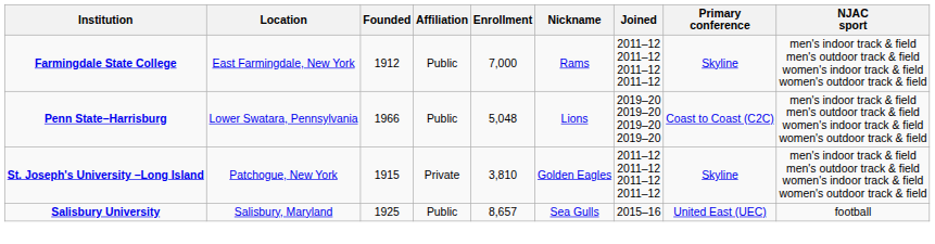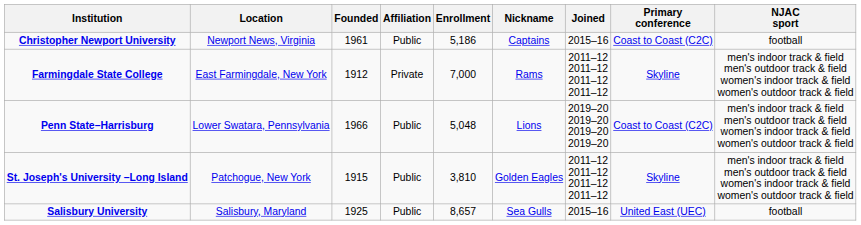 <table class="wikitable sortable" style="text-align:center">
 <tr>
 <th>Institution</th>
 <th>Location</th>
 <th>Founded</th>
 <th>Affiliation</th>
 <th>Enrollment</th>
 <th>Nickname</th>
 <th>Joined</th>
 <th>Primary<br>conference</th>
 <th>NJAC<br>sport</th>
 </tr>
 <tr>
+<td><strong><a href='#'>Christopher Newport University</a></strong></td>
+<td><a href='#'>Newport News, Virginia</a></td>
+<td>1961</td>
+<td>Public</td>
+<td>5,186</td>
+<td><a href='#'>Captains</a></td>
+<td>2015–16</td>
+<td><a href='#'>Coast to Coast (C2C)</a></td>
+<td>football</td>
+</tr>
+<tr>
 <td><strong><a href='#'>Farmingdale State College</a></strong></td>
 <td><a href='#'>East Farmingdale, New York</a></td>
 <td>1912</td>
-<td>Public</td>
+<td>Private</td>
 <td>7,000</td>
 <td><a href='#'>Rams</a></td>
 <td>2011–12<br>2011–12<br>2011–12<br>2011–12</td>
 <td><a href='#'>Skyline</a></td>
 <td>men's indoor track & field<br>men's outdoor track & field<br>women's indoor track & field<br>women's outdoor track & field</td>
 </tr>
 <tr>
 <td><strong><a href='#'>Penn State–Harrisburg</a></strong></td>
 <td><a href='#'>Lower Swatara, Pennsylvania</a></td>
 <td>1966</td>
 <td>Public</td>
 <td>5,048</td>
 <td><a href='#'>Lions</a></td>
 <td>2019–20<br>2019–20<br>2019–20<br>2019–20</td>
 <td><a href='#'>Coast to Coast (C2C)</a></td>
 <td>men's indoor track & field<br>men's outdoor track & field<br>women's indoor track & field<br>women's outdoor track & field</td>
 </tr>
 <tr>
 <td><strong><a href='#'>St. Joseph's University –Long Island</a></strong></td>
 <td><a href='#'>Patchogue, New York</a></td>
 <td>1915</td>
-<td>Private</td>
+<td>Public</td>
 <td>3,810</td>
 <td><a href='#'>Golden Eagles</a></td>
 <td>2011–12<br>2011–12<br>2011–12<br>2011–12</td>
 <td><a href='#'>Skyline</a></td>
 <td>men's indoor track & field<br>men's outdoor track & field<br>women's indoor track & field<br>women's outdoor track & field</td>
 </tr>
 <tr>
 <td><strong><a href='#'>Salisbury University</a></strong></td>
 <td><a href='#'>Salisbury, Maryland</a></td>
 <td>1925</td>
 <td>Public</td>
 <td>8,657</td>
 <td><a href='#'>Sea Gulls</a></td>
 <td>2015–16</td>
 <td><a href='#'>United East (UEC)</a></td>
 <td>football</td>
 </tr>
 </table>
